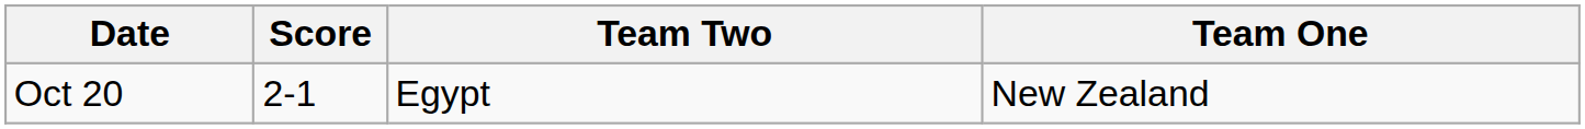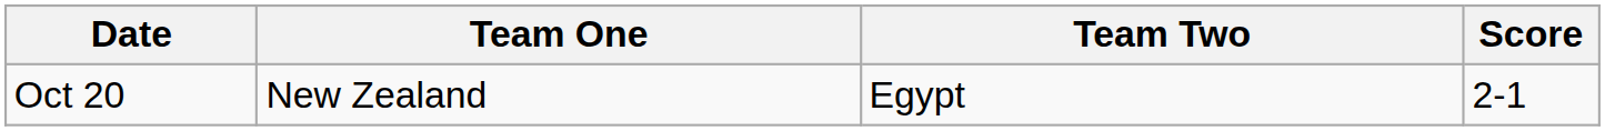 <table class="wikitable">
 <tr>
 <th width=100>Date</th>
+<th width=250>Team One</th>
+<th width=250>Team Two</th>
 <th width=50>Score</th>
-<th width=250>Team Two</th>
-<th width=250>Team One</th>
 </tr>
 <tr>
 <td>Oct 20</td>
+<td> New Zealand</td>
+<td> Egypt</td>
 <td>2-1</td>
-<td> Egypt</td>
-<td> New Zealand</td>
 </tr>
 </table>
